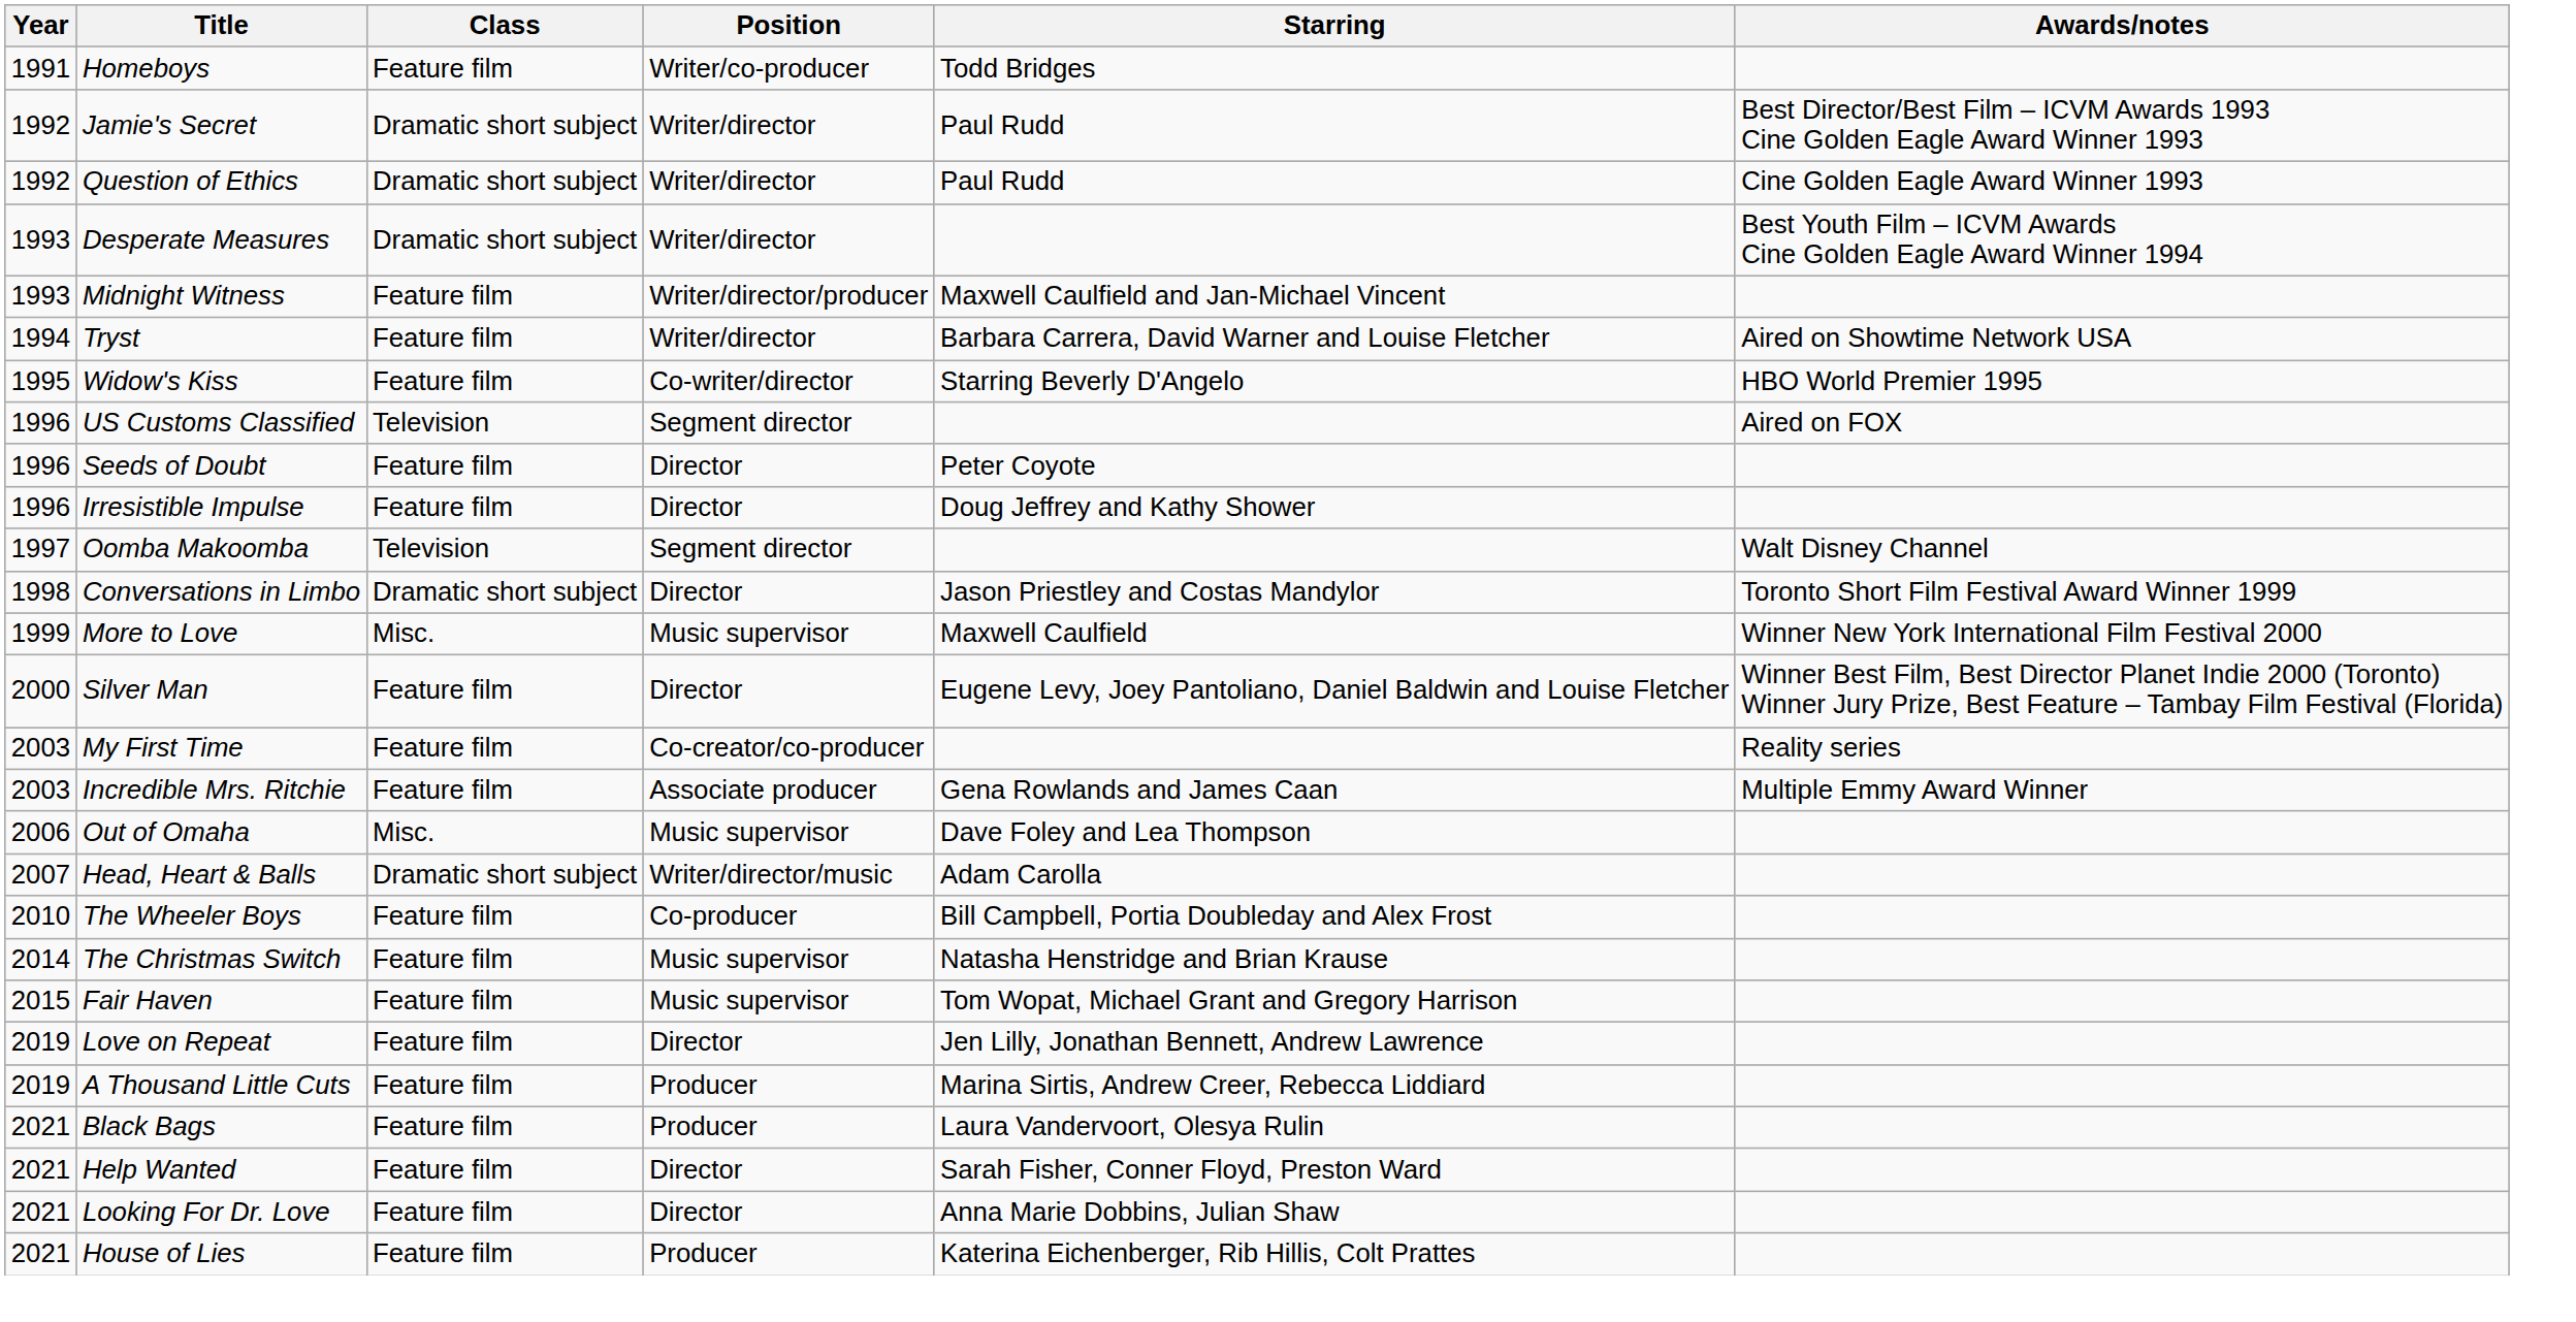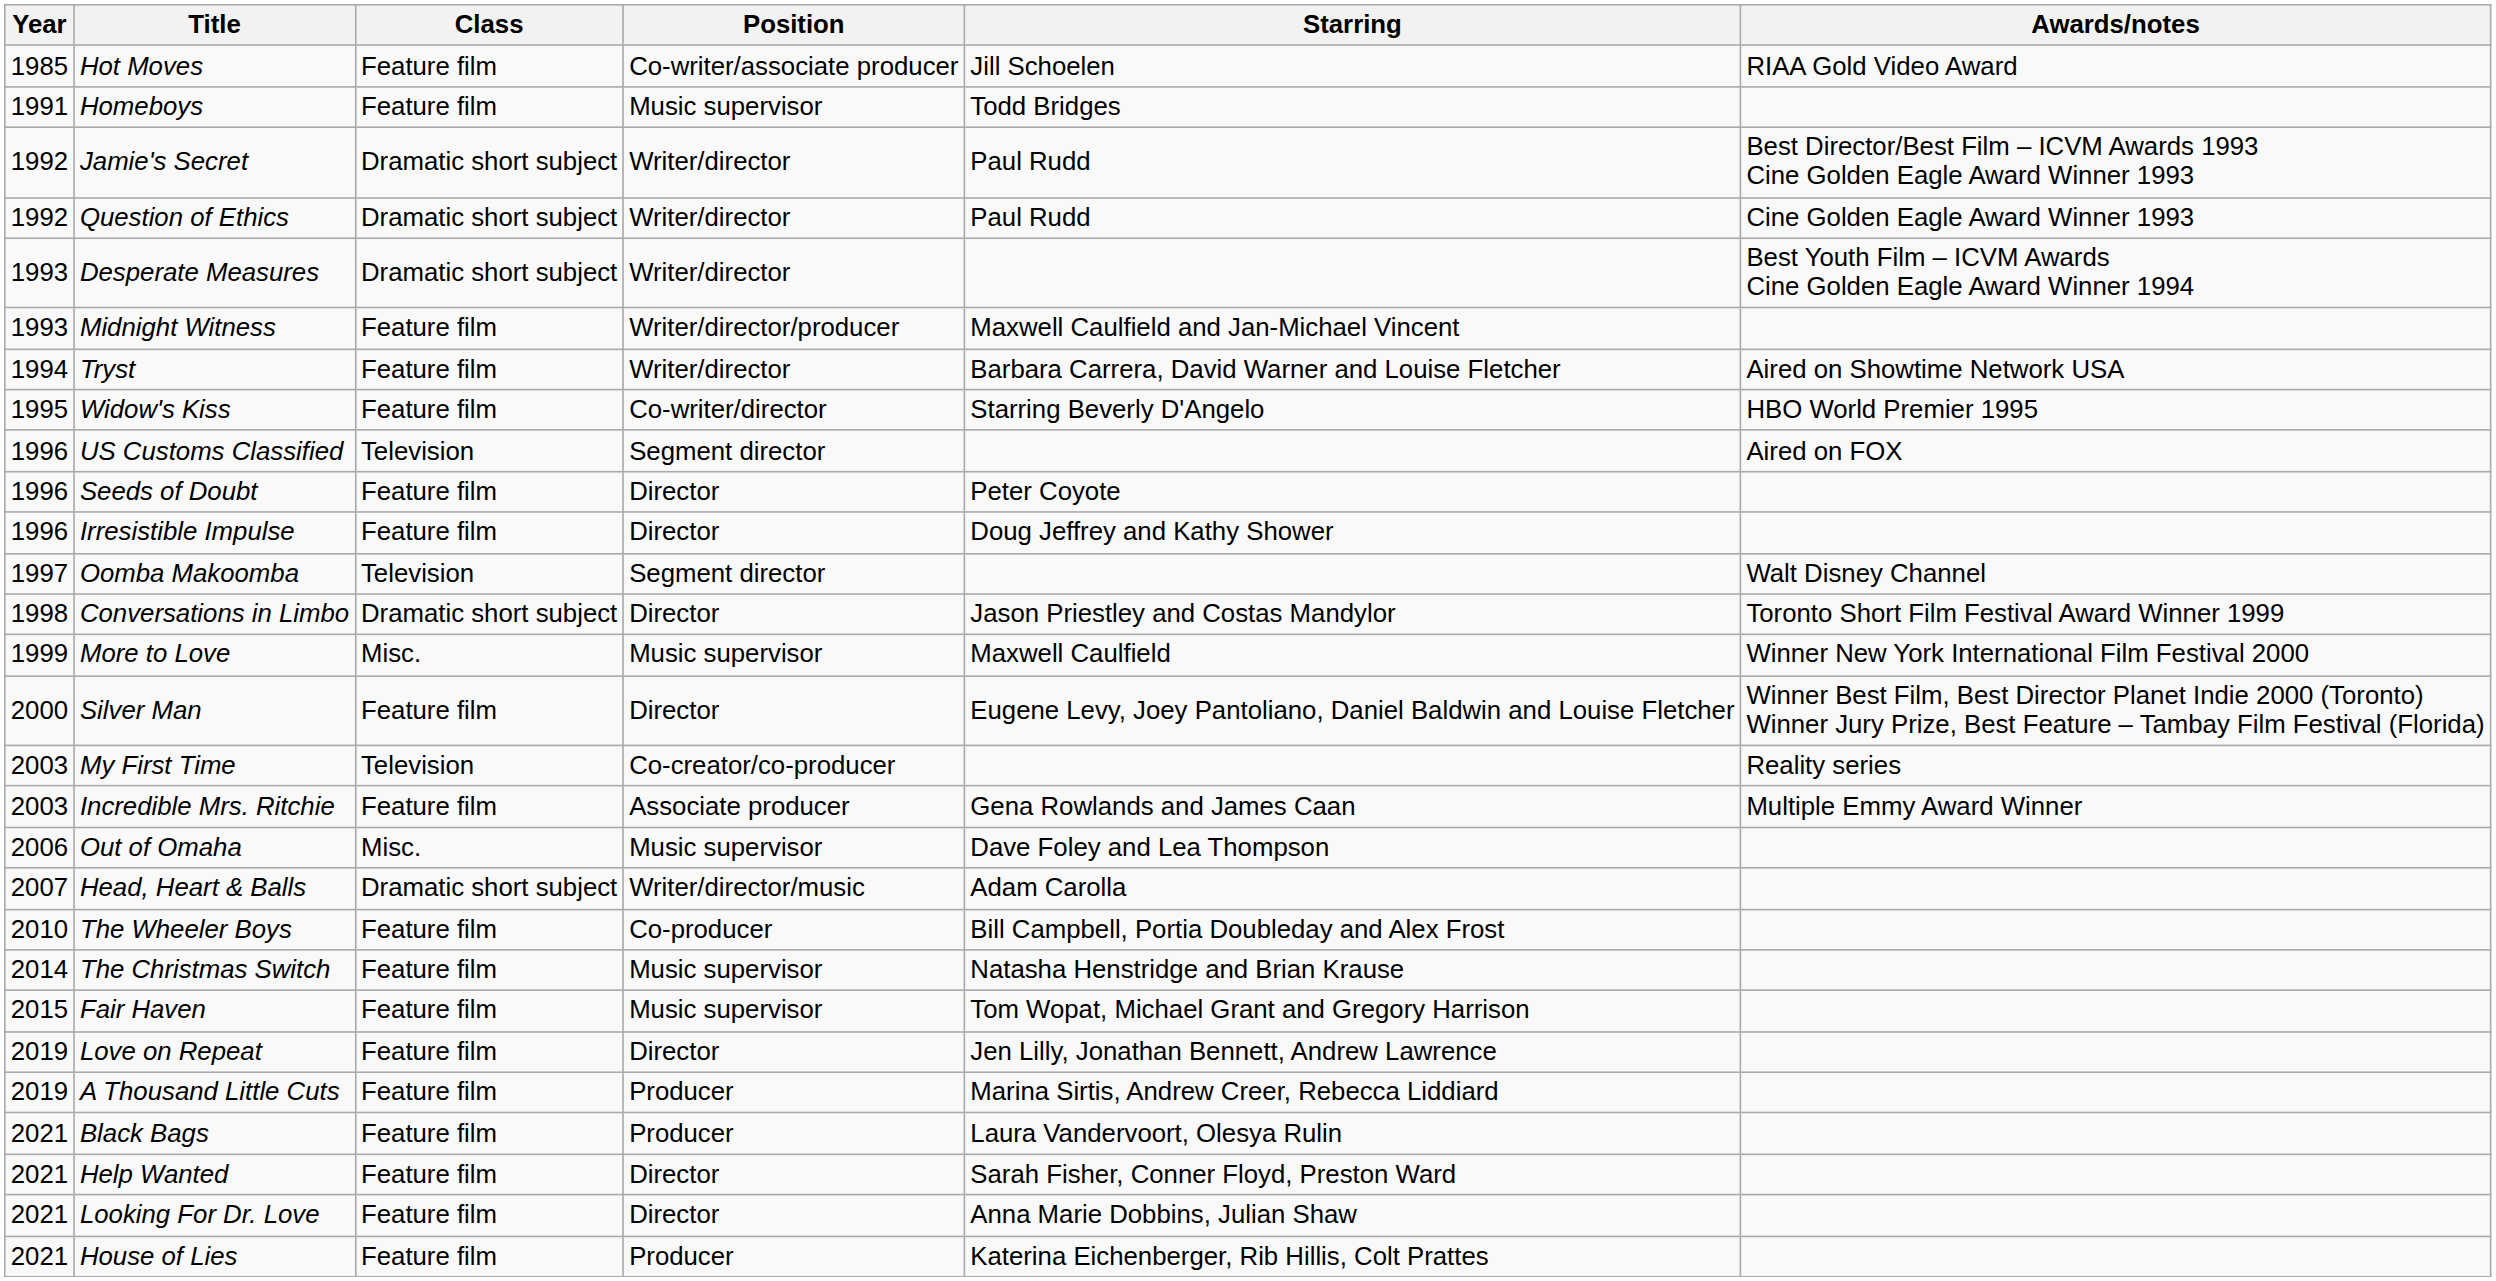 <table class="wikitable">
 <tr>
 <th>Year</th>
 <th>Title</th>
 <th>Class</th>
 <th>Position</th>
 <th>Starring</th>
 <th>Awards/notes</th>
 </tr>
 <tr>
+<td>1985</td>
+<td><em>Hot Moves</em></td>
+<td>Feature film</td>
+<td>Co-writer/associate producer</td>
+<td>Jill Schoelen</td>
+<td>RIAA Gold Video Award</td>
+</tr>
+<tr>
 <td>1991</td>
 <td><em>Homeboys</em></td>
 <td>Feature film</td>
-<td>Writer/co-producer</td>
+<td>Music supervisor</td>
 <td>Todd Bridges</td>
 <td></td>
 </tr>
 <tr>
 <td>1992</td>
 <td><em>Jamie's Secret</em></td>
 <td>Dramatic short subject</td>
 <td>Writer/director</td>
 <td>Paul Rudd</td>
 <td>Best Director/Best Film – ICVM Awards 1993<br> Cine Golden Eagle Award Winner 1993</td>
 </tr>
 <tr>
 <td>1992</td>
 <td><em>Question of Ethics</em></td>
 <td>Dramatic short subject</td>
 <td>Writer/director</td>
 <td>Paul Rudd</td>
 <td>Cine Golden Eagle Award Winner 1993</td>
 </tr>
 <tr>
 <td>1993</td>
 <td><em>Desperate Measures</em></td>
 <td>Dramatic short subject</td>
 <td>Writer/director</td>
 <td></td>
 <td>Best Youth Film – ICVM Awards<br>Cine Golden Eagle Award Winner 1994</td>
 </tr>
 <tr>
 <td>1993</td>
 <td><em>Midnight Witness</em></td>
 <td>Feature film</td>
 <td>Writer/director/producer</td>
 <td>Maxwell Caulfield and Jan-Michael Vincent</td>
 <td></td>
 </tr>
 <tr>
 <td>1994</td>
 <td><em>Tryst</em></td>
 <td>Feature film</td>
 <td>Writer/director</td>
 <td>Barbara Carrera, David Warner and Louise Fletcher</td>
 <td>Aired on Showtime Network USA</td>
 </tr>
 <tr>
 <td>1995</td>
 <td><em>Widow's Kiss</em></td>
 <td>Feature film</td>
 <td>Co-writer/director</td>
 <td>Starring Beverly D'Angelo</td>
 <td>HBO World Premier 1995</td>
 </tr>
 <tr>
 <td>1996</td>
 <td><em>US Customs Classified</em></td>
 <td>Television</td>
 <td>Segment director</td>
 <td></td>
 <td>Aired on FOX</td>
 </tr>
 <tr>
 <td>1996</td>
 <td><em>Seeds of Doubt</em></td>
 <td>Feature film</td>
 <td>Director</td>
 <td>Peter Coyote</td>
 <td></td>
 </tr>
 <tr>
 <td>1996</td>
 <td><em>Irresistible Impulse</em></td>
 <td>Feature film</td>
 <td>Director</td>
 <td>Doug Jeffrey and Kathy Shower</td>
 <td></td>
 </tr>
 <tr>
 <td>1997</td>
 <td><em>Oomba Makoomba</em></td>
 <td>Television</td>
 <td>Segment director</td>
 <td></td>
 <td>Walt Disney Channel</td>
 </tr>
 <tr>
 <td>1998</td>
 <td><em>Conversations in Limbo</em></td>
 <td>Dramatic short subject</td>
 <td>Director</td>
 <td>Jason Priestley and Costas Mandylor</td>
 <td>Toronto Short Film Festival Award Winner 1999</td>
 </tr>
 <tr>
 <td>1999</td>
 <td><em>More to Love</em></td>
 <td>Misc.</td>
 <td>Music supervisor</td>
 <td>Maxwell Caulfield</td>
 <td>Winner New York International Film Festival 2000</td>
 </tr>
 <tr>
 <td>2000</td>
 <td><em>Silver Man</em></td>
 <td>Feature film</td>
 <td>Director</td>
 <td>Eugene Levy, Joey Pantoliano, Daniel Baldwin and Louise Fletcher</td>
 <td>Winner Best Film, Best Director Planet Indie 2000 (Toronto)<br>Winner Jury Prize, Best Feature – Tambay Film Festival (Florida)</td>
 </tr>
 <tr>
 <td>2003</td>
 <td><em>My First Time</em></td>
-<td>Feature film</td>
+<td>Television</td>
 <td>Co-creator/co-producer</td>
 <td></td>
 <td>Reality series</td>
 </tr>
 <tr>
 <td>2003</td>
 <td><em>Incredible Mrs. Ritchie</em></td>
 <td>Feature film</td>
 <td>Associate producer</td>
 <td>Gena Rowlands and James Caan</td>
 <td>Multiple Emmy Award Winner</td>
 </tr>
 <tr>
 <td>2006</td>
 <td><em>Out of Omaha</em></td>
 <td>Misc.</td>
 <td>Music supervisor</td>
 <td>Dave Foley and Lea Thompson</td>
 <td></td>
 </tr>
 <tr>
 <td>2007</td>
 <td><em>Head, Heart & Balls</em></td>
 <td>Dramatic short subject</td>
 <td>Writer/director/music</td>
 <td>Adam Carolla</td>
 <td></td>
 </tr>
 <tr>
 <td>2010</td>
 <td><em>The Wheeler Boys</em></td>
 <td>Feature film</td>
 <td>Co-producer</td>
 <td>Bill Campbell, Portia Doubleday and Alex Frost</td>
 <td></td>
 </tr>
 <tr>
 <td>2014</td>
 <td><em>The Christmas Switch</em></td>
 <td>Feature film</td>
 <td>Music supervisor</td>
 <td>Natasha Henstridge and Brian Krause</td>
 <td></td>
 </tr>
 <tr>
 <td>2015</td>
 <td><em>Fair Haven</em></td>
 <td>Feature film</td>
 <td>Music supervisor</td>
 <td>Tom Wopat, Michael Grant and Gregory Harrison</td>
 <td></td>
 </tr>
 <tr>
 <td>2019</td>
 <td><em>Love on Repeat</em></td>
 <td>Feature film</td>
 <td>Director</td>
 <td>Jen Lilly, Jonathan Bennett, Andrew Lawrence</td>
 <td></td>
 </tr>
 <tr>
 <td>2019</td>
 <td><em>A Thousand Little Cuts</em></td>
 <td>Feature film</td>
 <td>Producer</td>
 <td>Marina Sirtis, Andrew Creer, Rebecca Liddiard</td>
 <td></td>
 </tr>
 <tr>
 <td>2021</td>
 <td><em>Black Bags</em></td>
 <td>Feature film</td>
 <td>Producer</td>
 <td>Laura Vandervoort, Olesya Rulin</td>
 <td></td>
 </tr>
 <tr>
 <td>2021</td>
 <td><em>Help Wanted</em></td>
 <td>Feature film</td>
 <td>Director</td>
 <td>Sarah Fisher, Conner Floyd, Preston Ward</td>
 <td></td>
 </tr>
 <tr>
 <td>2021</td>
 <td><em>Looking For Dr. Love</em></td>
 <td>Feature film</td>
 <td>Director</td>
 <td>Anna Marie Dobbins, Julian Shaw</td>
 <td></td>
 </tr>
 <tr>
 <td>2021</td>
 <td><em>House of Lies</em></td>
 <td>Feature film</td>
 <td>Producer</td>
 <td>Katerina Eichenberger, Rib Hillis, Colt Prattes</td>
 </tr>
 </table>
